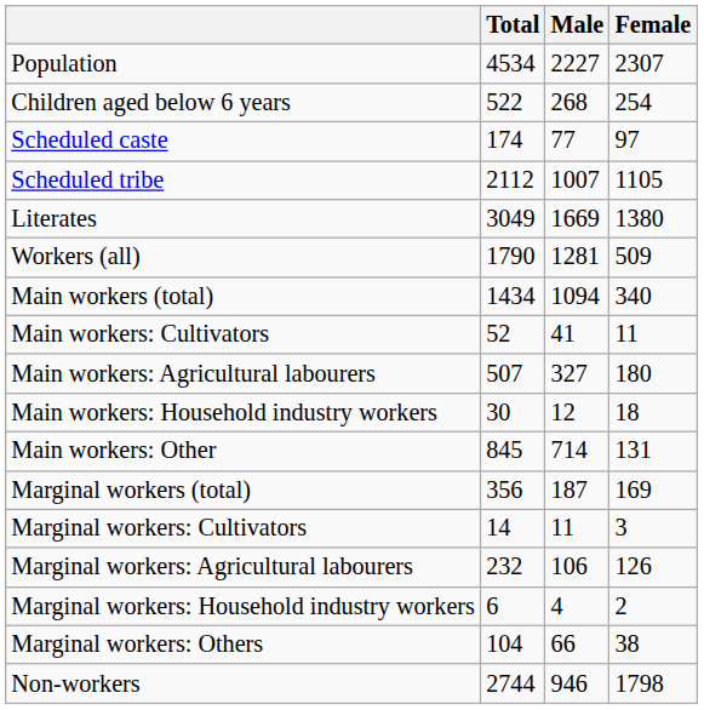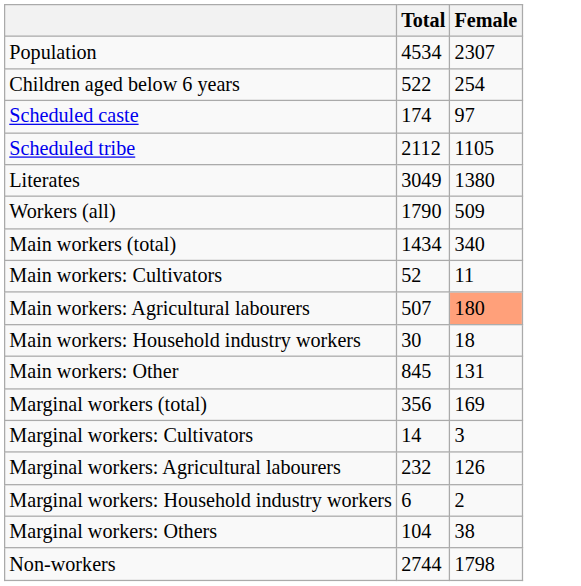 <table class="wikitable sortable">
 <tr>
 <th></th>
 <th>Total</th>
-<th>Male</th>
 <th>Female</th>
 </tr>
 <tr>
 <td>Population</td>
 <td>4534</td>
-<td>2227</td>
 <td>2307</td>
 </tr>
 <tr>
 <td>Children aged below 6 years</td>
 <td>522</td>
-<td>268</td>
 <td>254</td>
 </tr>
 <tr>
 <td><a href='#'>Scheduled caste</a></td>
 <td>174</td>
-<td>77</td>
 <td>97</td>
 </tr>
 <tr>
 <td><a href='#'>Scheduled tribe</a></td>
 <td>2112</td>
-<td>1007</td>
 <td>1105</td>
 </tr>
 <tr>
 <td>Literates</td>
 <td>3049</td>
-<td>1669</td>
 <td>1380</td>
 </tr>
 <tr>
 <td>Workers (all)</td>
 <td>1790</td>
-<td>1281</td>
 <td>509</td>
 </tr>
 <tr>
 <td>Main workers (total)</td>
 <td>1434</td>
-<td>1094</td>
 <td>340</td>
 </tr>
 <tr>
 <td>Main workers: Cultivators</td>
 <td>52</td>
-<td>41</td>
 <td>11</td>
 </tr>
 <tr>
 <td>Main workers: Agricultural labourers</td>
 <td>507</td>
-<td>327</td>
-<td>180</td>
+<td style="background: lightsalmon;">180</td>
 </tr>
 <tr>
 <td>Main workers: Household industry workers</td>
 <td>30</td>
-<td>12</td>
 <td>18</td>
 </tr>
 <tr>
 <td>Main workers: Other</td>
 <td>845</td>
-<td>714</td>
 <td>131</td>
 </tr>
 <tr>
 <td>Marginal workers (total)</td>
 <td>356</td>
-<td>187</td>
 <td>169</td>
 </tr>
 <tr>
 <td>Marginal workers: Cultivators</td>
 <td>14</td>
-<td>11</td>
 <td>3</td>
 </tr>
 <tr>
 <td>Marginal workers: Agricultural labourers</td>
 <td>232</td>
-<td>106</td>
 <td>126</td>
 </tr>
 <tr>
 <td>Marginal workers: Household industry workers</td>
 <td>6</td>
-<td>4</td>
 <td>2</td>
 </tr>
 <tr>
 <td>Marginal workers: Others</td>
 <td>104</td>
-<td>66</td>
 <td>38</td>
 </tr>
 <tr>
 <td>Non-workers</td>
 <td>2744</td>
-<td>946</td>
 <td>1798</td>
 </tr>
 </table>
